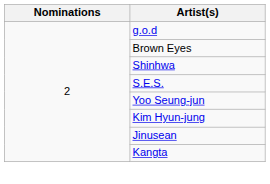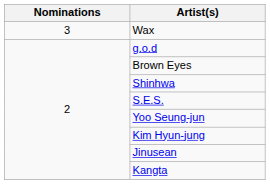 <table class="wikitable"  style="width:30%; text-align:center;">
 <tr>
 <th scope="col">Nominations</th>
 <th scope="col">Artist(s)</th>
+</tr>
+<tr>
+<td>3</td>
+<td align=left>Wax</td>
 </tr>
 <tr>
 <td rowspan=9>2</td>
 <td align=left><a href='#'>g.o.d</a></td>
 </tr>
 <tr>
 <td align=left>Brown Eyes</td>
 </tr>
 <tr>
 <td align=left><a href='#'>Shinhwa</a></td>
 </tr>
 <tr>
 <td align=left><a href='#'>S.E.S.</a></td>
 </tr>
 <tr>
 <td align=left><a href='#'>Yoo Seung-jun</a></td>
 </tr>
 <tr>
 <td align=left><a href='#'>Kim Hyun-jung</a></td>
 </tr>
 <tr>
 <td align=left><a href='#'>Jinusean</a></td>
 </tr>
 <tr>
 <td align=left><a href='#'>Kangta</a></td>
 </tr>
 </table>
